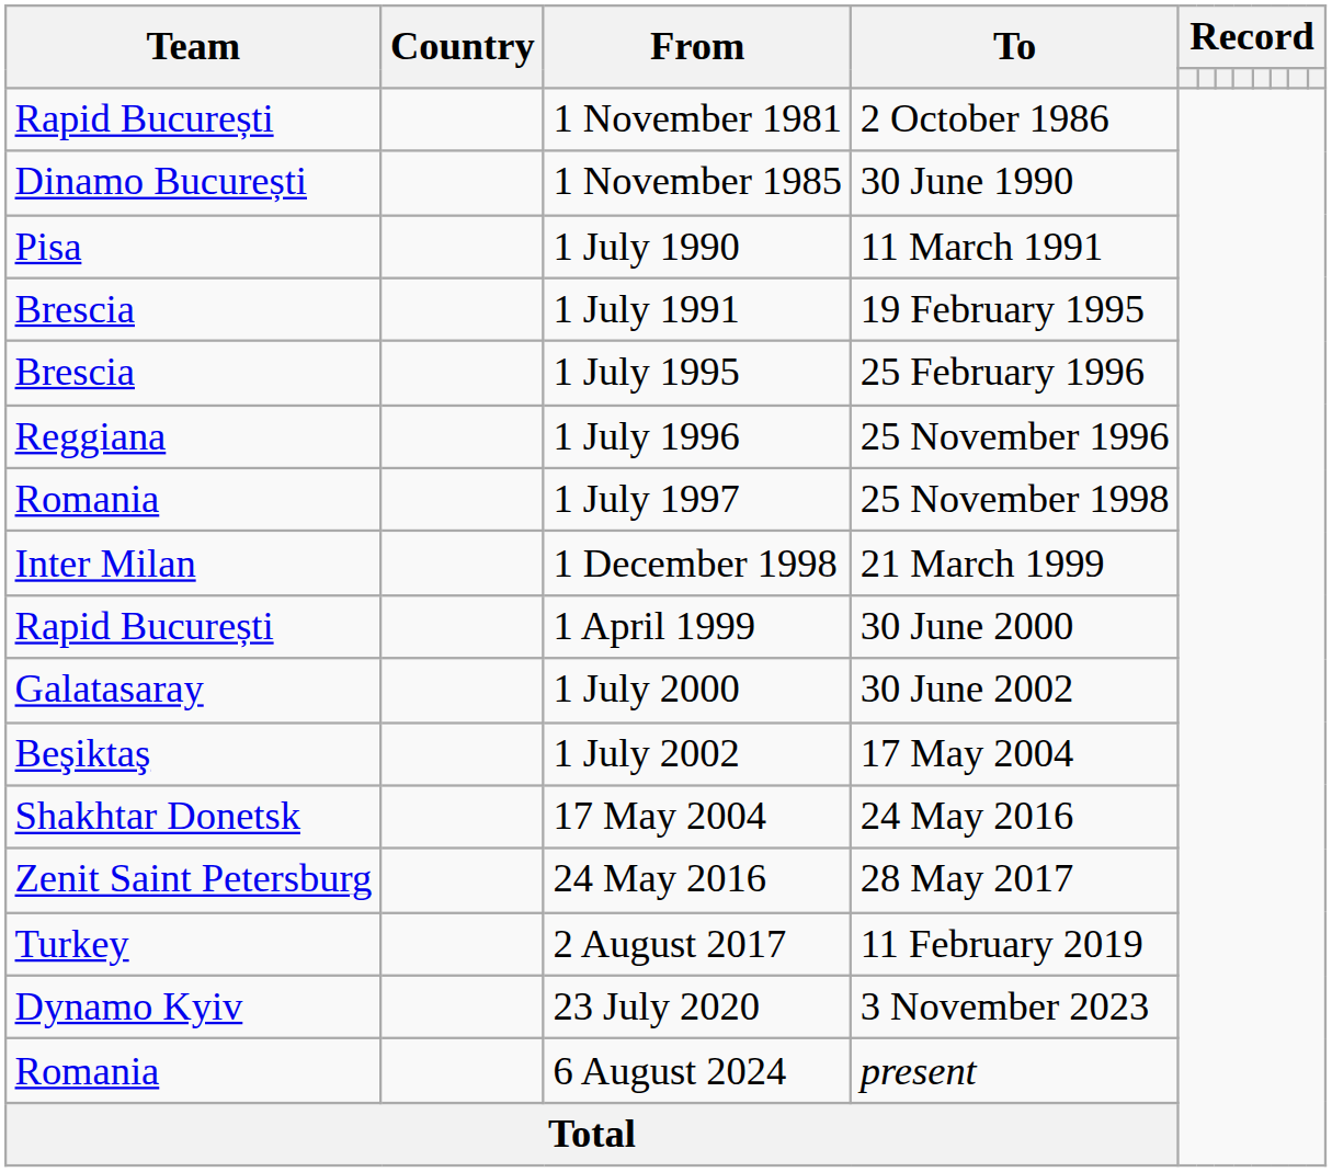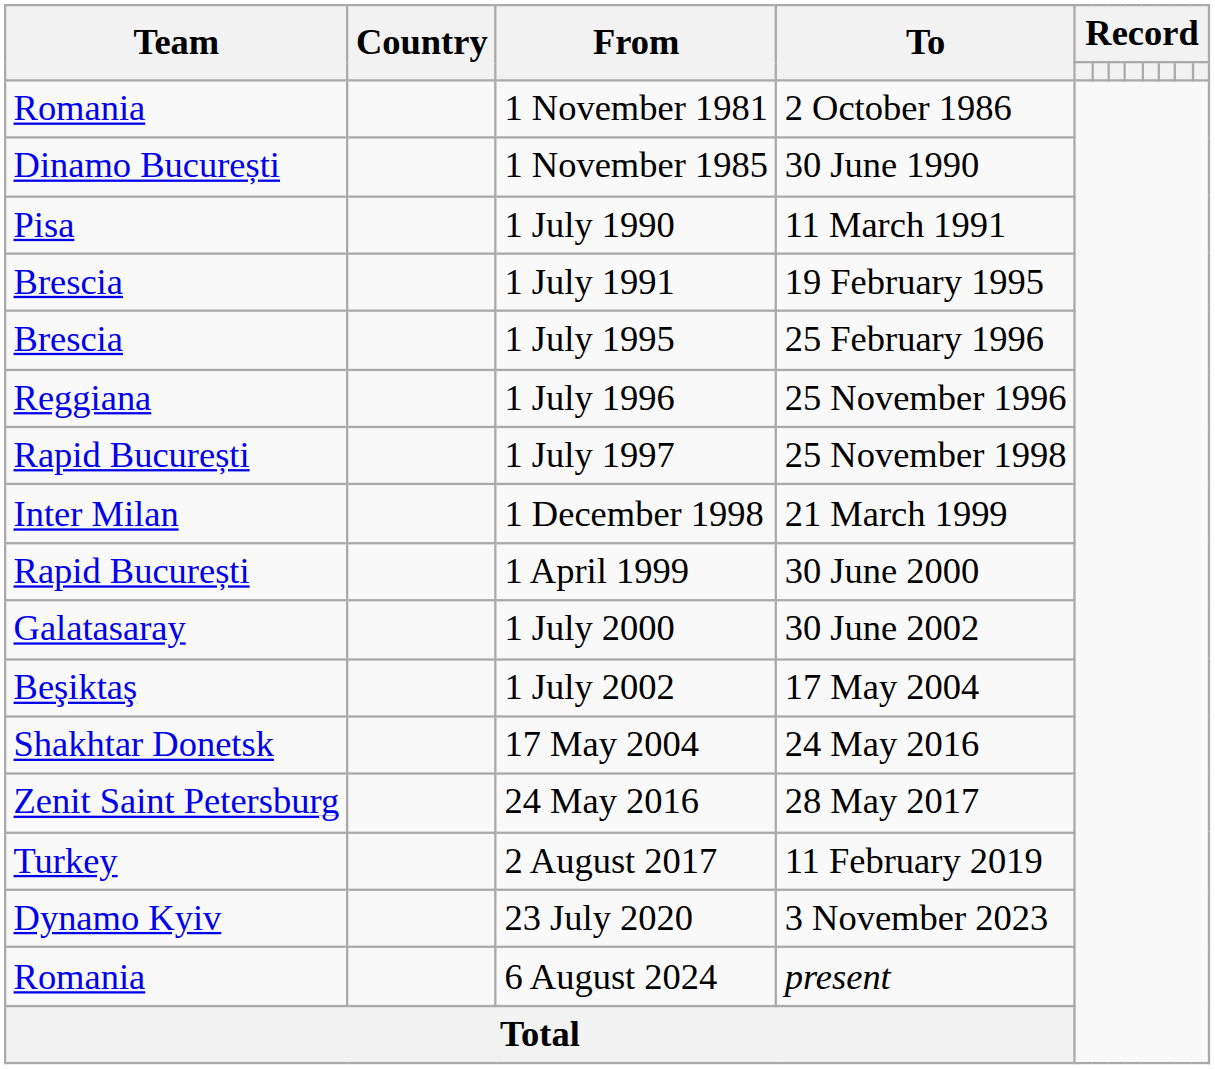 <table class="wikitable" style="text-align: center">
 <tr>
 <th rowspan="2">Team</th>
 <th rowspan="2">Country</th>
 <th rowspan="2">From</th>
 <th rowspan="2">To</th>
 <th colspan="8">Record</th>
 </tr>
 <tr>
 <th></th>
 <th></th>
 <th></th>
 <th></th>
 <th></th>
 <th></th>
 <th></th>
 <th></th>
 </tr>
 <tr>
-<td align=left><a href='#'>Rapid București</a></td>
+<td align=left><a href='#'>Romania</a></td>
 <td></td>
 <td align=left>1 November 1981</td>
 <td align=left>2 October 1986<br></td>
 </tr>
 <tr>
 <td align=left><a href='#'>Dinamo București</a></td>
 <td></td>
 <td align=left>1 November 1985</td>
 <td align=left>30 June 1990<br></td>
 </tr>
 <tr>
 <td align=left><a href='#'>Pisa</a></td>
 <td></td>
 <td align=left>1 July 1990</td>
 <td align=left>11 March 1991<br></td>
 </tr>
 <tr>
 <td align=left><a href='#'>Brescia</a></td>
 <td></td>
 <td align=left>1 July 1991</td>
 <td align=left>19 February 1995<br></td>
 </tr>
 <tr>
 <td align=left><a href='#'>Brescia</a></td>
 <td></td>
 <td align=left>1 July 1995</td>
 <td align=left>25 February 1996<br></td>
 </tr>
 <tr>
 <td align=left><a href='#'>Reggiana</a></td>
 <td></td>
 <td align=left>1 July 1996</td>
 <td align=left>25 November 1996<br></td>
 </tr>
 <tr>
-<td align=left><a href='#'>Romania</a></td>
+<td align=left><a href='#'>Rapid București</a></td>
 <td></td>
 <td align=left>1 July 1997</td>
 <td align=left>25 November 1998<br></td>
 </tr>
 <tr>
 <td align=left><a href='#'>Inter Milan</a></td>
 <td></td>
 <td align=left>1 December 1998</td>
 <td align=left>21 March 1999<br></td>
 </tr>
 <tr>
 <td align=left><a href='#'>Rapid București</a></td>
 <td></td>
 <td align=left>1 April 1999</td>
 <td align=left>30 June 2000<br></td>
 </tr>
 <tr>
 <td align=left><a href='#'>Galatasaray</a></td>
 <td></td>
 <td align=left>1 July 2000</td>
 <td align=left>30 June 2002<br></td>
 </tr>
 <tr>
 <td align=left><a href='#'>Beşiktaş</a></td>
 <td></td>
 <td align=left>1 July 2002</td>
 <td align=left>17 May 2004<br></td>
 </tr>
 <tr>
 <td align=left><a href='#'>Shakhtar Donetsk</a></td>
 <td></td>
 <td align=left>17 May 2004</td>
 <td align=left>24 May 2016<br></td>
 </tr>
 <tr>
 <td align=left><a href='#'>Zenit Saint Petersburg</a></td>
 <td></td>
 <td align=left>24 May 2016</td>
 <td align=left>28 May 2017<br></td>
 </tr>
 <tr>
 <td align=left><a href='#'>Turkey</a></td>
 <td></td>
 <td align=left>2 August 2017</td>
 <td align=left>11 February 2019<br></td>
 </tr>
 <tr>
 <td align=left><a href='#'>Dynamo Kyiv</a></td>
 <td></td>
 <td align=left>23 July 2020</td>
 <td align=left>3 November 2023<br></td>
 </tr>
 <tr>
 <td align=left><a href='#'>Romania</a></td>
 <td></td>
 <td align=left>6 August 2024</td>
 <td align=left><em>present</em><br></td>
 </tr>
 <tr>
 <th colspan="4">Total<br></th>
 </tr>
 </table>
